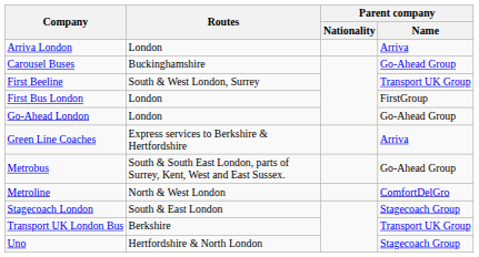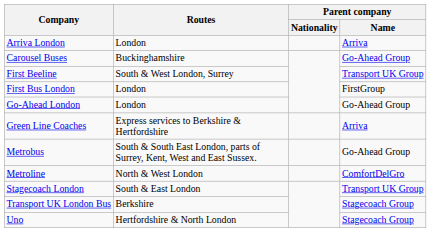 <table class="wikitable sortable">
 <tr>
 <th rowspan=2>Company</th>
 <th rowspan=2 width=280pt>Routes</th>
 <th colspan=2>Parent company</th>
 </tr>
 <tr>
 <th>Nationality</th>
 <th>Name</th>
 </tr>
 <tr>
 <td><a href='#'>Arriva London</a></td>
 <td>London</td>
 <td></td>
 <td><a href='#'>Arriva</a></td>
 </tr>
 <tr>
 <td><a href='#'>Carousel Buses</a></td>
 <td>Buckinghamshire</td>
 <td rowspan="4"></td>
 <td><a href='#'>Go-Ahead Group</a></td>
 </tr>
 <tr>
 <td><a href='#'>First Beeline</a></td>
 <td>South & West London, Surrey</td>
 <td><a href='#'>Transport UK Group</a></td>
 </tr>
 <tr>
 <td><a href='#'>First Bus London</a></td>
 <td>London</td>
 <td>FirstGroup</td>
 </tr>
 <tr>
 <td><a href='#'>Go-Ahead London</a></td>
 <td>London</td>
 <td>Go-Ahead Group</td>
 </tr>
 <tr>
 <td><a href='#'>Green Line Coaches</a></td>
 <td>Express services to Berkshire & Hertfordshire</td>
 <td></td>
 <td><a href='#'>Arriva</a></td>
 </tr>
 <tr>
 <td><a href='#'>Metrobus</a></td>
 <td>South & South East London, parts of Surrey, Kent, West and East Sussex.</td>
 <td></td>
 <td>Go-Ahead Group</td>
 </tr>
 <tr>
 <td><a href='#'>Metroline</a></td>
 <td>North & West London</td>
 <td></td>
 <td><a href='#'>ComfortDelGro</a></td>
 </tr>
 <tr>
 <td><a href='#'>Stagecoach London</a></td>
 <td>South & East London</td>
 <td rowspan="3"></td>
-<td><a href='#'>Stagecoach Group</a></td>
+<td><a href='#'>Transport UK Group</a></td>
 </tr>
 <tr>
 <td><a href='#'>Transport UK London Bus</a></td>
 <td>Berkshire</td>
-<td><a href='#'>Transport UK Group</a></td>
+<td><a href='#'>Stagecoach Group</a></td>
 </tr>
 <tr>
 <td><a href='#'>Uno</a></td>
 <td>Hertfordshire & North London</td>
 <td><a href='#'>Stagecoach Group</a></td>
 </tr>
 </table>
